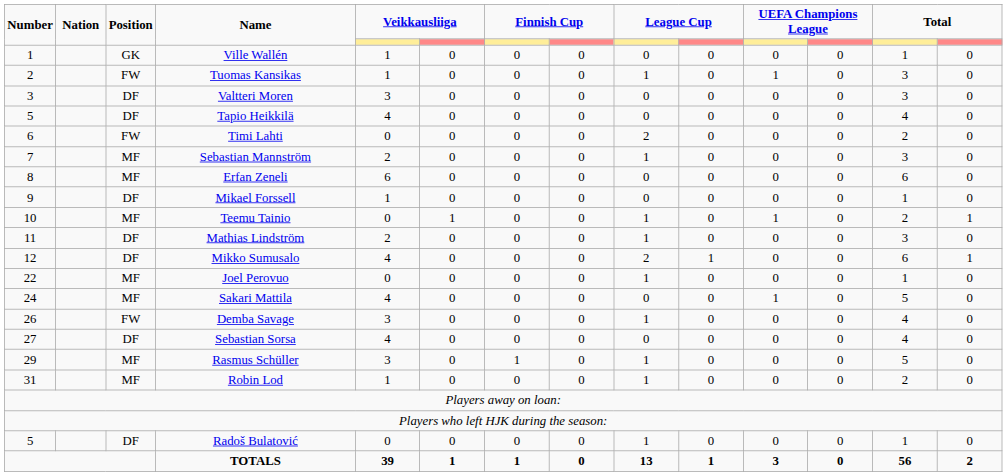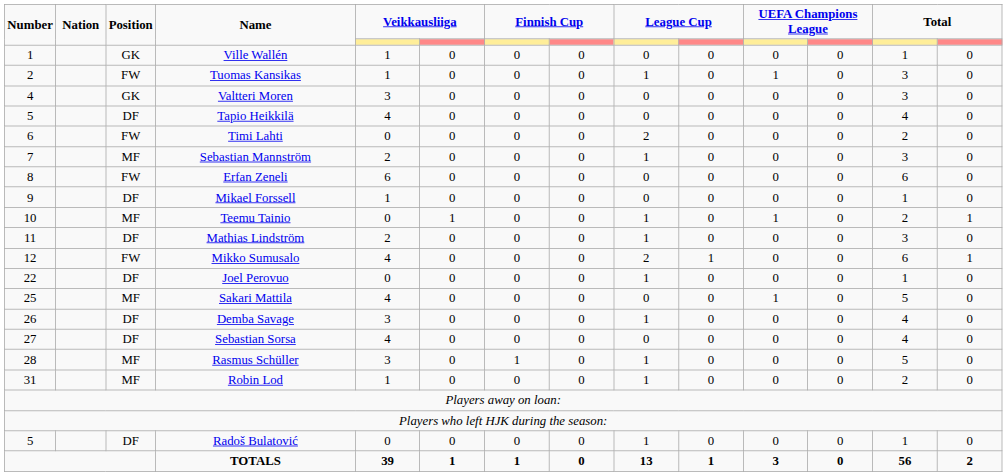 <table class="wikitable" style="text-align:center;">
 <tr>
 <td rowspan=2  style="width:5%; text-align:center;"><strong>Number</strong></td>
 <td rowspan=2  style="width:5%; text-align:center;"><strong>Nation</strong></td>
 <td rowspan=2  style="width:5%; text-align:center;"><strong>Position</strong></td>
 <td rowspan=2  style="width:20%; text-align:center;"><strong>Name</strong></td>
 <td colspan=2 style="text-align:center;"><strong><a href='#'>Veikkausliiga</a></strong></td>
 <td colspan=2 style="text-align:center;"><strong><a href='#'>Finnish Cup</a></strong></td>
 <td colspan=2 style="text-align:center;"><strong><a href='#'>League Cup</a></strong></td>
 <td colspan=2 style="text-align:center;"><strong><a href='#'>UEFA Champions League</a></strong></td>
 <td colspan=2 style="text-align:center;"><strong>Total</strong></td>
 </tr>
 <tr>
 <th style="width:60px; background:#fe9;"></th>
 <th style="width:60px; background:#ff8888;"></th>
 <th style="width:60px; background:#fe9;"></th>
 <th style="width:60px; background:#ff8888;"></th>
 <th style="width:60px; background:#fe9;"></th>
 <th style="width:60px; background:#ff8888;"></th>
 <th style="width:60px; background:#fe9;"></th>
 <th style="width:60px; background:#ff8888;"></th>
 <th style="width:60px; background:#fe9;"></th>
 <th style="width:60px; background:#ff8888;"></th>
 </tr>
 <tr>
 <td>1</td>
 <td></td>
 <td>GK</td>
 <td><a href='#'>Ville Wallén</a></td>
 <td>1</td>
 <td>0</td>
 <td>0</td>
 <td>0</td>
 <td>0</td>
 <td>0</td>
 <td>0</td>
 <td>0</td>
 <td>1</td>
 <td>0</td>
 </tr>
 <tr>
 <td>2</td>
 <td></td>
 <td>FW</td>
 <td><a href='#'>Tuomas Kansikas</a></td>
 <td>1</td>
 <td>0</td>
 <td>0</td>
 <td>0</td>
 <td>1</td>
 <td>0</td>
 <td>1</td>
 <td>0</td>
 <td>3</td>
 <td>0</td>
 </tr>
 <tr>
-<td>3</td>
+<td>4</td>
 <td></td>
-<td>DF</td>
+<td>GK</td>
 <td><a href='#'>Valtteri Moren</a></td>
 <td>3</td>
 <td>0</td>
 <td>0</td>
 <td>0</td>
 <td>0</td>
 <td>0</td>
 <td>0</td>
 <td>0</td>
 <td>3</td>
 <td>0</td>
 </tr>
 <tr>
 <td>5</td>
 <td></td>
 <td>DF</td>
 <td><a href='#'>Tapio Heikkilä</a></td>
 <td>4</td>
 <td>0</td>
 <td>0</td>
 <td>0</td>
 <td>0</td>
 <td>0</td>
 <td>0</td>
 <td>0</td>
 <td>4</td>
 <td>0</td>
 </tr>
 <tr>
 <td>6</td>
 <td></td>
 <td>FW</td>
 <td><a href='#'>Timi Lahti</a></td>
 <td>0</td>
 <td>0</td>
 <td>0</td>
 <td>0</td>
 <td>2</td>
 <td>0</td>
 <td>0</td>
 <td>0</td>
 <td>2</td>
 <td>0</td>
 </tr>
 <tr>
 <td>7</td>
 <td></td>
 <td>MF</td>
 <td><a href='#'>Sebastian Mannström</a></td>
 <td>2</td>
 <td>0</td>
 <td>0</td>
 <td>0</td>
 <td>1</td>
 <td>0</td>
 <td>0</td>
 <td>0</td>
 <td>3</td>
 <td>0</td>
 </tr>
 <tr>
 <td>8</td>
 <td></td>
-<td>MF</td>
+<td>FW</td>
 <td><a href='#'>Erfan Zeneli</a></td>
 <td>6</td>
 <td>0</td>
 <td>0</td>
 <td>0</td>
 <td>0</td>
 <td>0</td>
 <td>0</td>
 <td>0</td>
 <td>6</td>
 <td>0</td>
 </tr>
 <tr>
 <td>9</td>
 <td></td>
 <td>DF</td>
 <td><a href='#'>Mikael Forssell</a></td>
 <td>1</td>
 <td>0</td>
 <td>0</td>
 <td>0</td>
 <td>0</td>
 <td>0</td>
 <td>0</td>
 <td>0</td>
 <td>1</td>
 <td>0</td>
 </tr>
 <tr>
 <td>10</td>
 <td></td>
 <td>MF</td>
 <td><a href='#'>Teemu Tainio</a></td>
 <td>0</td>
 <td>1</td>
 <td>0</td>
 <td>0</td>
 <td>1</td>
 <td>0</td>
 <td>1</td>
 <td>0</td>
 <td>2</td>
 <td>1</td>
 </tr>
 <tr>
 <td>11</td>
 <td></td>
 <td>DF</td>
 <td><a href='#'>Mathias Lindström</a></td>
 <td>2</td>
 <td>0</td>
 <td>0</td>
 <td>0</td>
 <td>1</td>
 <td>0</td>
 <td>0</td>
 <td>0</td>
 <td>3</td>
 <td>0</td>
 </tr>
 <tr>
 <td>12</td>
 <td></td>
-<td>DF</td>
+<td>FW</td>
 <td><a href='#'>Mikko Sumusalo</a></td>
 <td>4</td>
 <td>0</td>
 <td>0</td>
 <td>0</td>
 <td>2</td>
 <td>1</td>
 <td>0</td>
 <td>0</td>
 <td>6</td>
 <td>1</td>
 </tr>
 <tr>
 <td>22</td>
 <td></td>
-<td>MF</td>
+<td>DF</td>
 <td><a href='#'>Joel Perovuo</a></td>
 <td>0</td>
 <td>0</td>
 <td>0</td>
 <td>0</td>
 <td>1</td>
 <td>0</td>
 <td>0</td>
 <td>0</td>
 <td>1</td>
 <td>0</td>
 </tr>
 <tr>
-<td>24</td>
+<td>25</td>
 <td></td>
 <td>MF</td>
 <td><a href='#'>Sakari Mattila</a></td>
 <td>4</td>
 <td>0</td>
 <td>0</td>
 <td>0</td>
 <td>0</td>
 <td>0</td>
 <td>1</td>
 <td>0</td>
 <td>5</td>
 <td>0</td>
 </tr>
 <tr>
 <td>26</td>
 <td></td>
-<td>FW</td>
+<td>DF</td>
 <td><a href='#'>Demba Savage</a></td>
 <td>3</td>
 <td>0</td>
 <td>0</td>
 <td>0</td>
 <td>1</td>
 <td>0</td>
 <td>0</td>
 <td>0</td>
 <td>4</td>
 <td>0</td>
 </tr>
 <tr>
 <td>27</td>
 <td></td>
 <td>DF</td>
 <td><a href='#'>Sebastian Sorsa</a></td>
 <td>4</td>
 <td>0</td>
 <td>0</td>
 <td>0</td>
 <td>0</td>
 <td>0</td>
 <td>0</td>
 <td>0</td>
 <td>4</td>
 <td>0</td>
 </tr>
 <tr>
-<td>29</td>
+<td>28</td>
 <td></td>
 <td>MF</td>
 <td><a href='#'>Rasmus Schüller</a></td>
 <td>3</td>
 <td>0</td>
 <td>1</td>
 <td>0</td>
 <td>1</td>
 <td>0</td>
 <td>0</td>
 <td>0</td>
 <td>5</td>
 <td>0</td>
 </tr>
 <tr>
 <td>31</td>
 <td></td>
 <td>MF</td>
 <td><a href='#'>Robin Lod</a></td>
 <td>1</td>
 <td>0</td>
 <td>0</td>
 <td>0</td>
 <td>1</td>
 <td>0</td>
 <td>0</td>
 <td>0</td>
 <td>2</td>
 <td>0</td>
 </tr>
 <tr>
 <td colspan=14><em>Players away on loan:</em></td>
 </tr>
 <tr>
 <td colspan=14><em>Players who left HJK during the season:</em></td>
 </tr>
 <tr>
 <td>5</td>
 <td></td>
 <td>DF</td>
 <td><a href='#'>Radoš Bulatović</a></td>
 <td>0</td>
 <td>0</td>
 <td>0</td>
 <td>0</td>
 <td>1</td>
 <td>0</td>
 <td>0</td>
 <td>0</td>
 <td>1</td>
 <td>0</td>
 </tr>
 <tr>
 <td colspan=3></td>
 <td><strong>TOTALS</strong></td>
 <td><strong>39</strong></td>
 <td><strong>1</strong></td>
 <td><strong>1</strong></td>
 <td><strong>0</strong></td>
 <td><strong>13</strong></td>
 <td><strong>1</strong></td>
 <td><strong>3</strong></td>
 <td><strong>0</strong></td>
 <td><strong>56</strong></td>
 <td><strong>2</strong></td>
 </tr>
 </table>
